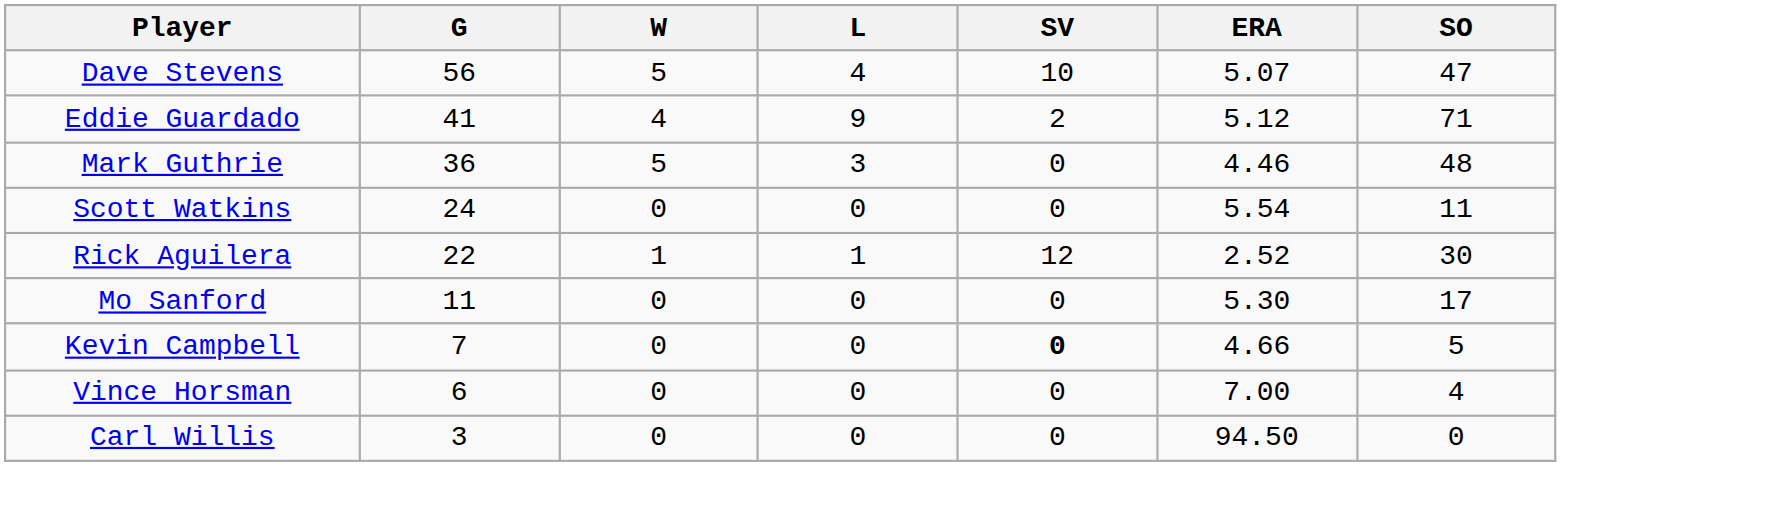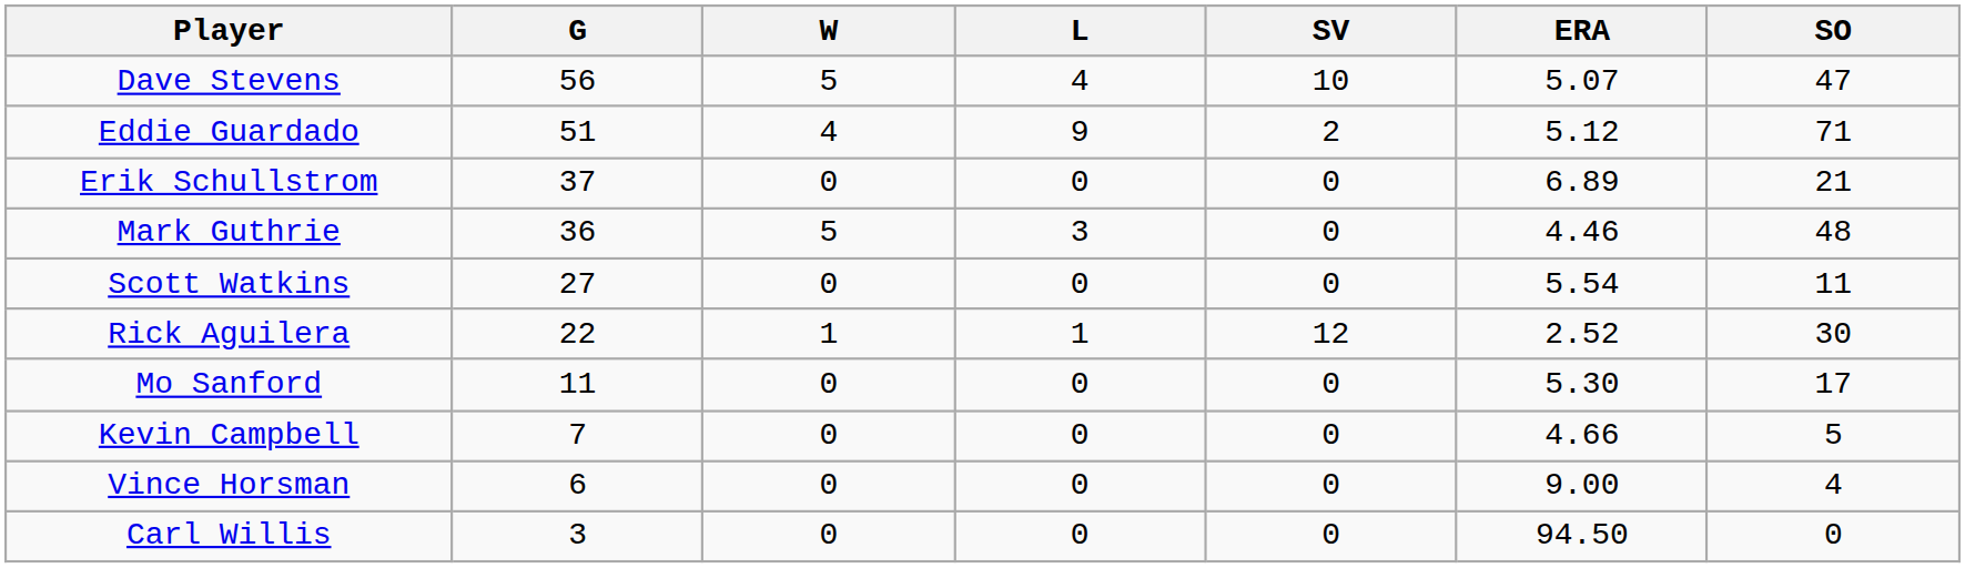 <table class="wikitable sortable">
 <tr>
 <th bgcolor="#DDDDFF" width="16%">Player</th>
 <th bgcolor="#DDDDFF" width="9%">G</th>
 <th bgcolor="#DDDDFF" width="9%">W</th>
 <th bgcolor="#DDDDFF" width="9%">L</th>
 <th bgcolor="#DDDDFF" width="9%">SV</th>
 <th bgcolor="#DDDDFF" width="9%">ERA</th>
 <th bgcolor="#DDDDFF" width="9%">SO</th>
 </tr>
 <tr align="center">
 <td><a href='#'>Dave Stevens</a></td>
 <td>56</td>
 <td>5</td>
 <td>4</td>
 <td>10</td>
 <td>5.07</td>
 <td>47</td>
 </tr>
 <tr align=center>
 <td><a href='#'>Eddie Guardado</a></td>
-<td>41</td>
+<td>51</td>
 <td>4</td>
 <td>9</td>
 <td>2</td>
 <td>5.12</td>
 <td>71</td>
+</tr>
+<tr align=center>
+<td><a href='#'>Erik Schullstrom</a></td>
+<td>37</td>
+<td>0</td>
+<td>0</td>
+<td>0</td>
+<td>6.89</td>
+<td>21</td>
 </tr>
 <tr align=center>
 <td><a href='#'>Mark Guthrie</a></td>
 <td>36</td>
 <td>5</td>
 <td>3</td>
 <td>0</td>
 <td>4.46</td>
 <td>48</td>
 </tr>
 <tr align=center>
 <td><a href='#'>Scott Watkins</a></td>
-<td>24</td>
+<td>27</td>
 <td>0</td>
 <td>0</td>
 <td>0</td>
 <td>5.54</td>
 <td>11</td>
 </tr>
 <tr align="center">
 <td><a href='#'>Rick Aguilera</a></td>
 <td>22</td>
 <td>1</td>
 <td>1</td>
 <td>12</td>
 <td>2.52</td>
 <td>30</td>
 </tr>
 <tr align=center>
 <td><a href='#'>Mo Sanford</a></td>
 <td>11</td>
 <td>0</td>
 <td>0</td>
 <td>0</td>
 <td>5.30</td>
 <td>17</td>
 </tr>
 <tr align=center>
 <td><a href='#'>Kevin Campbell</a></td>
 <td>7</td>
 <td>0</td>
 <td>0</td>
-<td><strong>0</strong></td>
+<td>0</td>
 <td>4.66</td>
 <td>5</td>
 </tr>
 <tr align="center">
 <td><a href='#'>Vince Horsman</a></td>
 <td>6</td>
 <td>0</td>
 <td>0</td>
 <td>0</td>
-<td>7.00</td>
+<td>9.00</td>
 <td>4</td>
 </tr>
 <tr align=center>
 <td><a href='#'>Carl Willis</a></td>
 <td>3</td>
 <td>0</td>
 <td>0</td>
 <td>0</td>
 <td>94.50</td>
 <td>0</td>
 </tr>
 </table>
